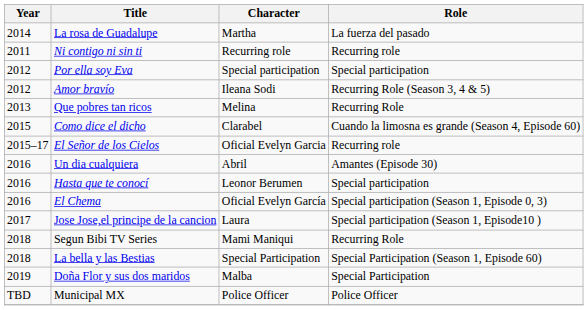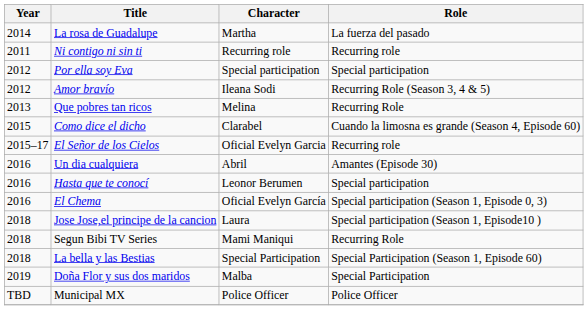 <table class="wikitable sortable">
 <tr>
 <th>Year</th>
 <th>Title</th>
 <th>Character</th>
 <th>Role</th>
 </tr>
 <tr>
 <td>2014</td>
 <td><a href='#'>La rosa de Guadalupe</a></td>
 <td>Martha</td>
 <td>La fuerza del pasado </td>
 </tr>
 <tr>
 <td>2011</td>
 <td><em><a href='#'>Ni contigo ni sin ti</a></em></td>
 <td>Recurring role</td>
 <td>Recurring role</td>
 </tr>
 <tr>
 <td>2012</td>
 <td><em><a href='#'>Por ella soy Eva</a></em></td>
 <td>Special participation</td>
 <td>Special participation</td>
 </tr>
 <tr>
 <td>2012</td>
 <td><em><a href='#'>Amor bravío</a></em></td>
 <td>Ileana Sodi</td>
 <td>Recurring Role (Season 3, 4 & 5) </td>
 </tr>
 <tr>
 <td>2013</td>
 <td><a href='#'>Que pobres tan ricos</a></td>
 <td>Melina</td>
 <td>Recurring Role</td>
 </tr>
 <tr>
 <td>2015</td>
 <td><em><a href='#'>Como dice el dicho</a></em></td>
 <td>Clarabel </td>
 <td>Cuando la limosna es grande (Season 4, Episode 60)</td>
 </tr>
 <tr>
 <td>2015–17</td>
 <td><em><a href='#'>El Señor de los Cielos</a></em></td>
 <td>Oficial Evelyn Garcia</td>
 <td>Recurring role</td>
 </tr>
 <tr>
 <td>2016</td>
 <td><a href='#'>Un dia cualquiera</a></td>
 <td>Abril</td>
 <td>Amantes (Episode 30) </td>
 </tr>
 <tr>
 <td>2016</td>
 <td><em><a href='#'>Hasta que te conocí</a></em></td>
 <td>Leonor Berumen</td>
 <td>Special participation</td>
 </tr>
 <tr>
 <td>2016</td>
 <td><em><a href='#'>El Chema</a></em></td>
 <td>Oficial Evelyn García</td>
 <td>Special participation (Season 1, Episode 0, 3)</td>
 </tr>
 <tr>
-<td>2017</td>
+<td>2018</td>
 <td><a href='#'>Jose Jose,el principe de la cancion</a></td>
 <td>Laura</td>
 <td>Special participation (Season 1, Episode10 )</td>
 </tr>
 <tr>
 <td>2018</td>
 <td>Segun Bibi TV Series</td>
 <td>Mami Maniqui</td>
 <td>Recurring Role </td>
 </tr>
 <tr>
 <td>2018</td>
 <td><a href='#'>La bella y las Bestias</a></td>
 <td>Special Participation</td>
 <td>Special Participation (Season 1, Episode 60)</td>
 </tr>
 <tr>
 <td>2019</td>
 <td><a href='#'>Doña Flor y sus dos maridos</a></td>
 <td>Malba</td>
 <td>Special Participation</td>
 </tr>
 <tr>
 <td>TBD</td>
 <td>Municipal MX</td>
 <td>Police Officer</td>
 <td>Police Officer</td>
 </tr>
 <tr>
 </tr>
 </table>
